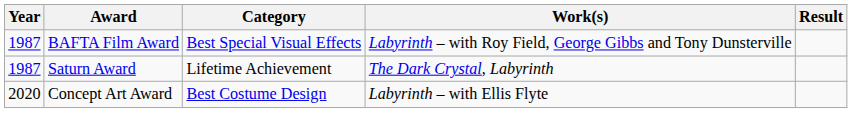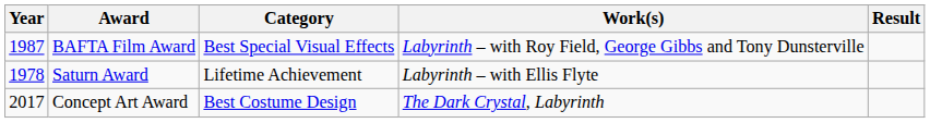 <table class="wikitable">
 <tr>
 <th>Year</th>
 <th>Award</th>
 <th>Category</th>
 <th>Work(s)</th>
 <th>Result</th>
 </tr>
 <tr>
 <td><a href='#'>1987</a></td>
 <td><a href='#'>BAFTA Film Award</a></td>
 <td><a href='#'>Best Special Visual Effects</a></td>
 <td><em><a href='#'>Labyrinth</a></em> – with Roy Field, <a href='#'>George Gibbs</a> and Tony Dunsterville</td>
 <td></td>
 </tr>
 <tr>
-<td><a href='#'>1987</a></td>
+<td><a href='#'>1978</a></td>
 <td><a href='#'>Saturn Award</a></td>
 <td>Lifetime Achievement</td>
+<td><em>Labyrinth</em> – with Ellis Flyte</td>
+<td></td>
+</tr>
+<tr>
+<td>2017</td>
+<td>Concept Art Award</td>
+<td><a href='#'>Best Costume Design</a></td>
 <td><em><a href='#'>The Dark Crystal</a></em>, <em>Labyrinth</em></td>
 <td></td>
 </tr>
-<tr>
-<td>2020</td>
-<td>Concept Art Award</td>
-<td><a href='#'>Best Costume Design</a></td>
-<td><em>Labyrinth</em> – with Ellis Flyte</td>
-<td></td>
-</tr>
 </table>
